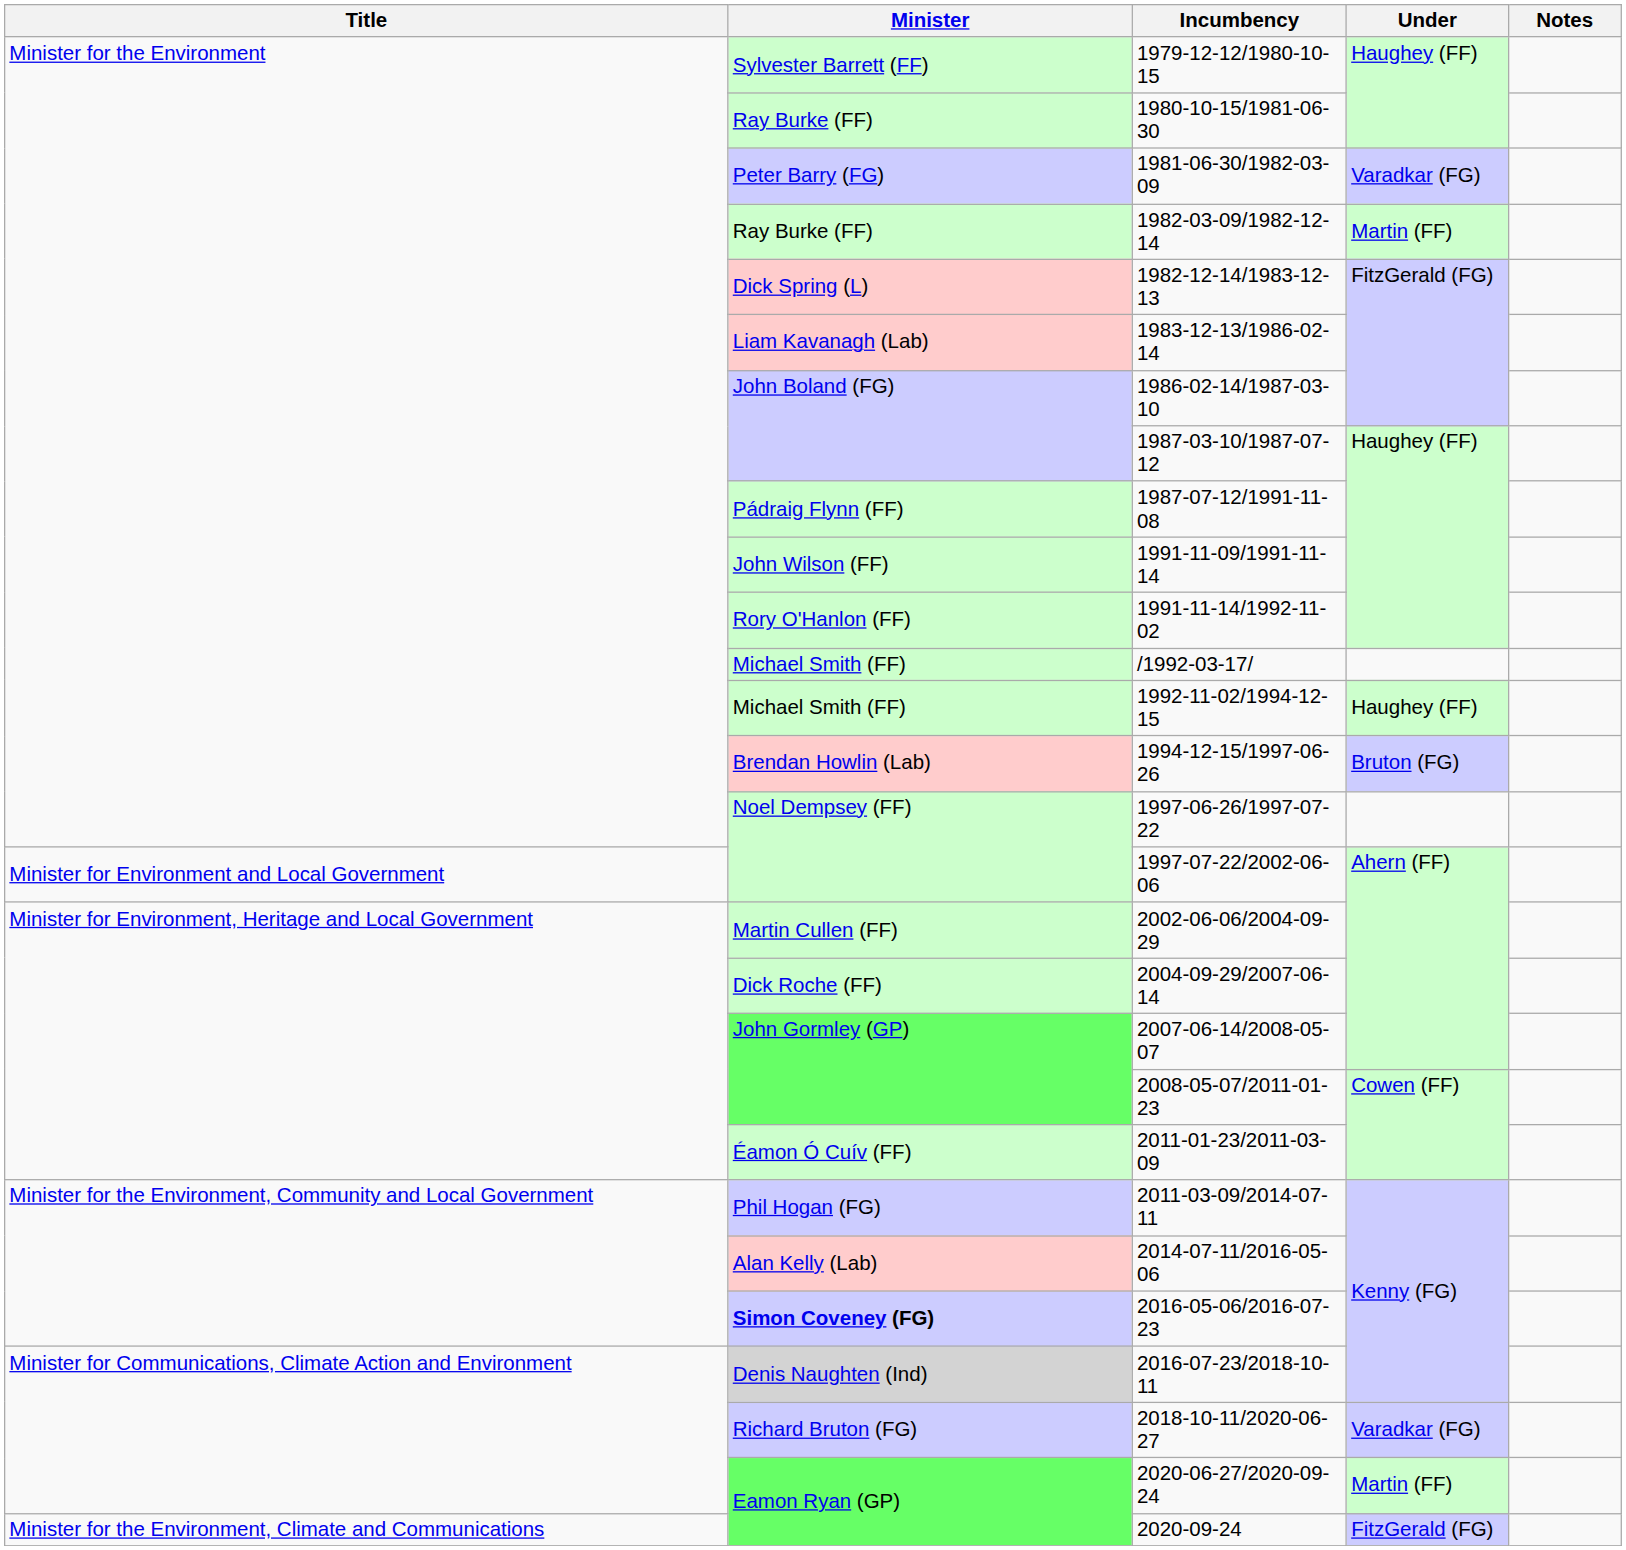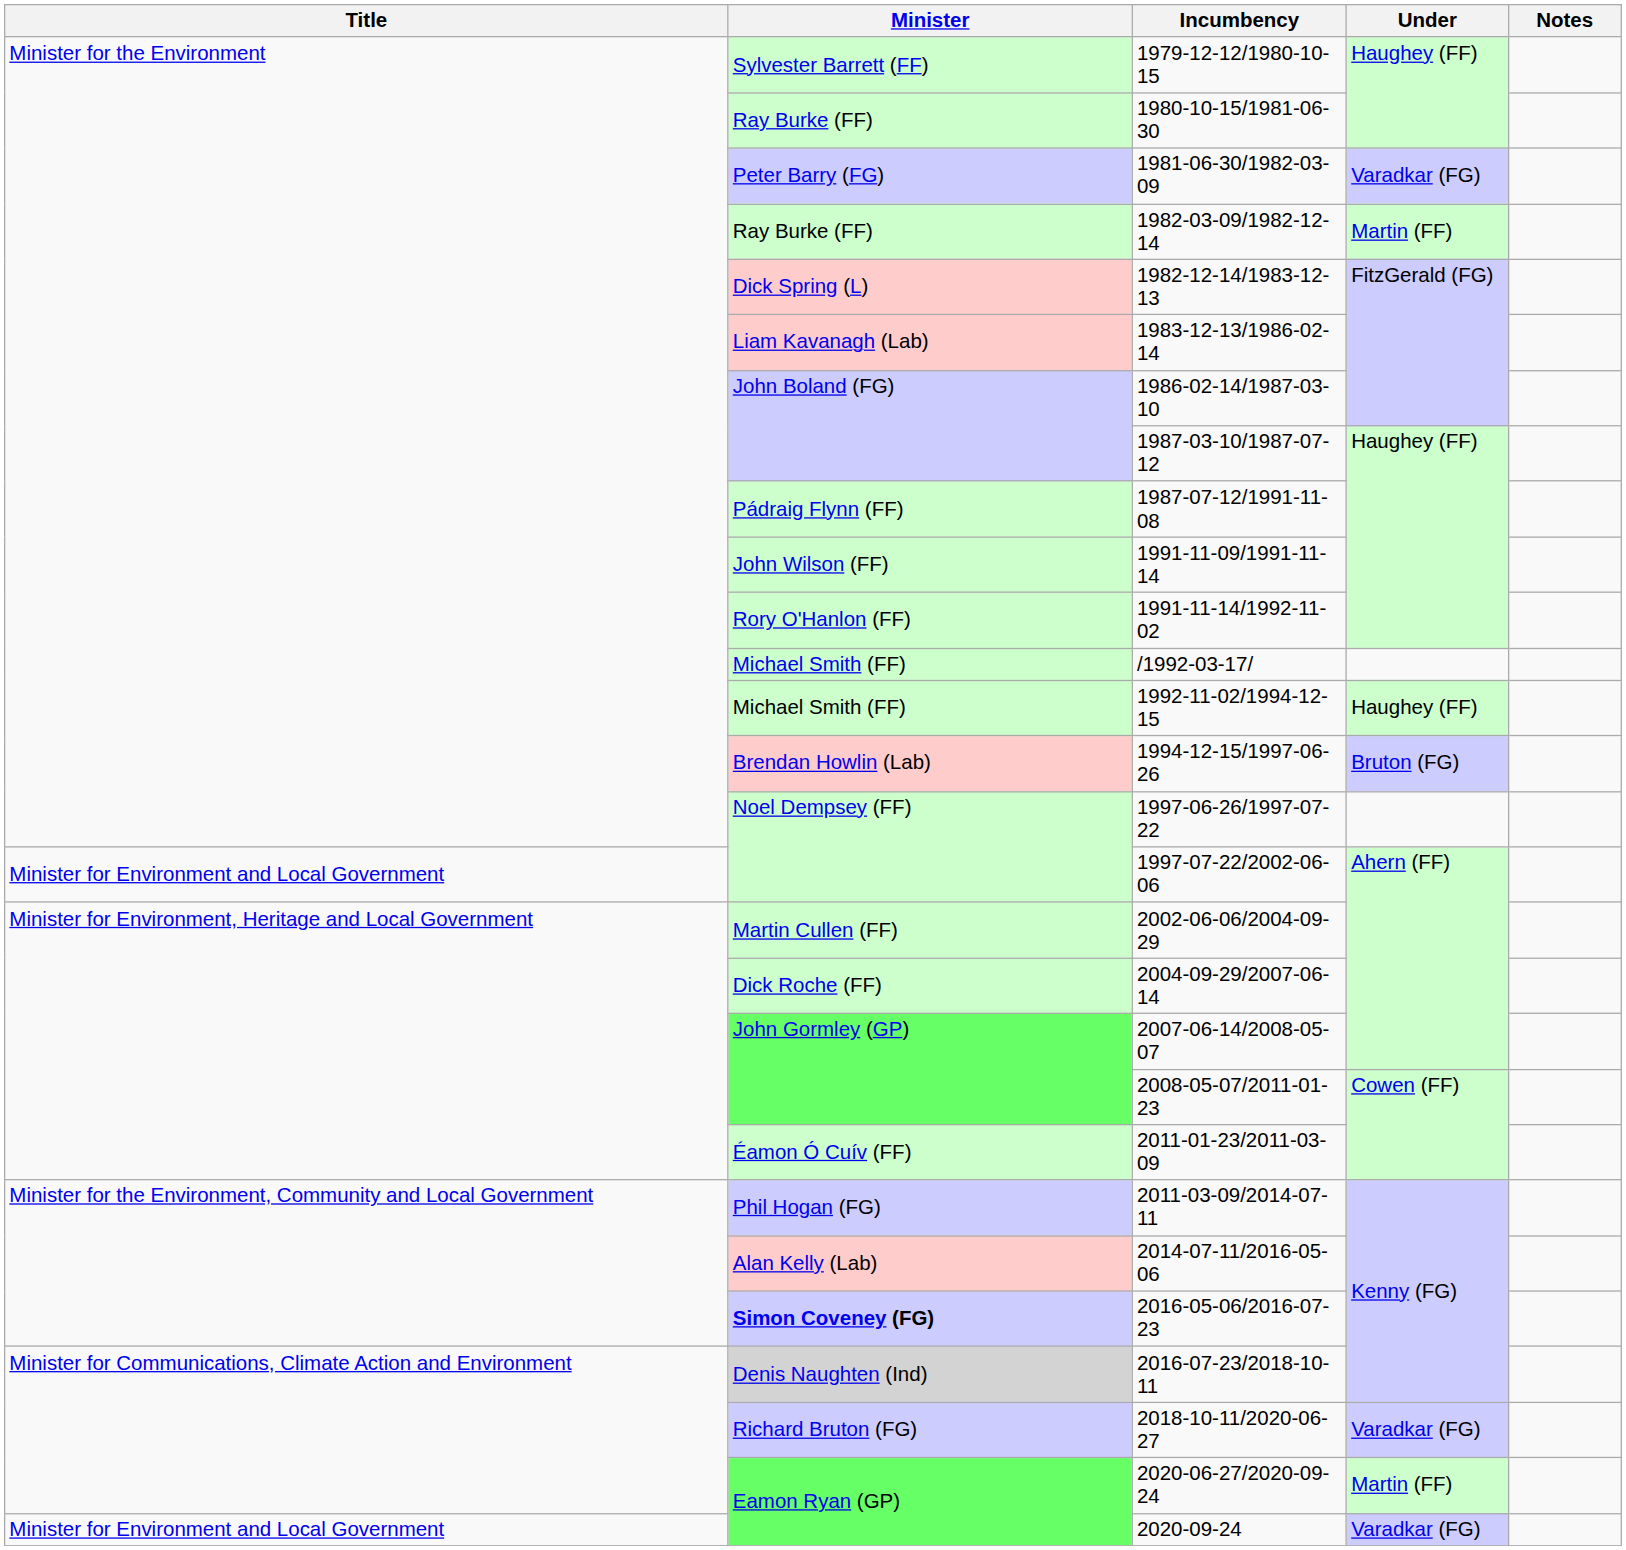 <table class="wikitable" style="width:100%;">
 <tr>
 <th>Title</th>
 <th style="width:25%;"><a href='#'>Minister</a></th>
 <th style="width:160px;">Incumbency</th>
 <th style="width:10%;">Under</th>
 <th style="width:7%;">Notes</th>
 </tr>
 <tr>
 <td rowspan="15" style="vertical-align:top;"><a href='#'>Minister for the Environment</a></td>
 <td style="background:#cfc;"><a href='#'>Sylvester Barrett</a> (<a href='#'>FF</a>)</td>
 <td valign="top">1979-12-12/1980-10-15</td>
 <td rowspan="2"  style="background:#cfc; vertical-align:top;"><a href='#'>Haughey</a> (FF)</td>
 <td></td>
 </tr>
 <tr>
 <td style="background:#cfc;"><a href='#'>Ray Burke</a> (FF)</td>
 <td>1980-10-15/1981-06-30</td>
 <td></td>
 </tr>
 <tr>
 <td style="background:#ccf;"><a href='#'>Peter Barry</a> (<a href='#'>FG</a>)</td>
 <td>1981-06-30/1982-03-09</td>
 <td style="background:#ccf;"><a href='#'>Varadkar</a> (FG)</td>
 <td></td>
 </tr>
 <tr>
 <td style="background:#cfc;">Ray Burke (FF)</td>
 <td>1982-03-09/1982-12-14</td>
 <td style="background:#cfc;"><a href='#'>Martin</a> (FF)</td>
 <td></td>
 </tr>
 <tr>
 <td style="background:#fcc;"><a href='#'>Dick Spring</a> (<a href='#'>L</a>)</td>
 <td>1982-12-14/1983-12-13</td>
 <td rowspan="3"  style="background:#ccf; vertical-align:top;">FitzGerald (FG)</td>
 <td></td>
 </tr>
 <tr>
 <td style="background:#fcc;"><a href='#'>Liam Kavanagh</a> (Lab)</td>
 <td>1983-12-13/1986-02-14</td>
 <td></td>
 </tr>
 <tr>
 <td rowspan="2"  style="background:#ccf; vertical-align:top;"><a href='#'>John Boland</a> (FG)</td>
 <td>1986-02-14/1987-03-10</td>
 <td></td>
 </tr>
 <tr>
 <td>1987-03-10/1987-07-12</td>
 <td rowspan="4"  style="background:#cfc; vertical-align:top;">Haughey (FF)</td>
 <td></td>
 </tr>
 <tr>
 <td style="background:#cfc;"><a href='#'>Pádraig Flynn</a> (FF)</td>
 <td>1987-07-12/1991-11-08</td>
 <td></td>
 </tr>
 <tr>
 <td style="background:#cfc;"><a href='#'>John Wilson</a> (FF)</td>
 <td>1991-11-09/1991-11-14</td>
 <td></td>
 </tr>
 <tr>
 <td style="background:#cfc;"><a href='#'>Rory O'Hanlon</a> (FF)</td>
 <td>1991-11-14/1992-11-02</td>
 <td></td>
 </tr>
 <tr>
 <td style="background:#cfc;"><a href='#'>Michael Smith</a> (FF)</td>
 <td>/1992-03-17/</td>
 <td></td>
 <td></td>
 </tr>
 <tr>
 <td style="background:#cfc;">Michael Smith (FF)</td>
 <td>1992-11-02/1994-12-15</td>
 <td style="background:#cfc;">Haughey (FF)</td>
 <td></td>
 </tr>
 <tr>
 <td style="background:#fcc;"><a href='#'>Brendan Howlin</a> (Lab)</td>
 <td>1994-12-15/1997-06-26</td>
 <td style="background:#ccf;"><a href='#'>Bruton</a> (FG)</td>
 <td></td>
 </tr>
 <tr>
 <td rowspan="2"  style="background:#cfc; vertical-align:top;"><a href='#'>Noel Dempsey</a> (FF)</td>
 <td>1997-06-26/1997-07-22</td>
 <td></td>
 <td></td>
 </tr>
 <tr>
 <td><a href='#'>Minister for Environment and Local Government</a></td>
 <td>1997-07-22/2002-06-06</td>
 <td rowspan="4" style="background:#cfc; vertical-align:top;"><a href='#'>Ahern</a> (FF)</td>
 <td></td>
 </tr>
 <tr>
 <td rowspan="5" style="vertical-align:top;"><a href='#'>Minister for Environment, Heritage and Local Government</a></td>
 <td style="background:#cfc;"><a href='#'>Martin Cullen</a> (FF)</td>
 <td>2002-06-06/2004-09-29</td>
 <td></td>
 </tr>
 <tr>
 <td style="background:#cfc;"><a href='#'>Dick Roche</a> (FF)</td>
 <td>2004-09-29/2007-06-14</td>
 <td></td>
 </tr>
 <tr>
 <td rowspan="2" style="background:#6f6; vertical-align:top;"><a href='#'>John Gormley</a> (<a href='#'>GP</a>)</td>
 <td>2007-06-14/2008-05-07</td>
 <td></td>
 </tr>
 <tr>
 <td>2008-05-07/2011-01-23</td>
 <td rowspan="2" style="background:#cfc; vertical-align:top;"><a href='#'>Cowen</a> (FF)</td>
 <td></td>
 </tr>
 <tr>
 <td style="background:#cfc;"><a href='#'>Éamon Ó Cuív</a> (FF)</td>
 <td>2011-01-23/2011-03-09</td>
 <td></td>
 </tr>
 <tr>
 <td rowspan="3" style="vertical-align:top;"><a href='#'>Minister for the Environment, Community and Local Government</a></td>
 <td style="background:#ccf;"><a href='#'>Phil Hogan</a> (FG)</td>
 <td>2011-03-09/2014-07-11</td>
 <td rowspan="4" style="background:#ccf;"><a href='#'>Kenny</a> (FG)</td>
 <td></td>
 </tr>
 <tr>
 <td style="background:#fcc;"><a href='#'>Alan Kelly</a> (Lab)</td>
 <td>2014-07-11/2016-05-06</td>
 <td></td>
 </tr>
 <tr>
 <td style="background:#ccf;"><strong><a href='#'>Simon Coveney</a> (FG)</strong></td>
 <td>2016-05-06/2016-07-23</td>
 <td></td>
 </tr>
 <tr>
 <td rowspan="3" style="vertical-align:top;"><a href='#'>Minister for Communications, Climate Action and Environment</a></td>
 <td style="background:#D3D3D3;"><a href='#'>Denis Naughten</a> (Ind)</td>
 <td>2016-07-23/2018-10-11</td>
 <td></td>
 </tr>
 <tr>
 <td style="background:#ccf;"><a href='#'>Richard Bruton</a> (FG)</td>
 <td>2018-10-11/2020-06-27</td>
 <td style="background:#ccf;"><a href='#'>Varadkar</a> (FG)</td>
 <td></td>
 </tr>
 <tr>
 <td rowspan="2" style="background:#6f6;"><a href='#'>Eamon Ryan</a> (GP)</td>
 <td>2020-06-27/2020-09-24</td>
 <td style="background:#cfc;"><a href='#'>Martin</a> (FF)</td>
 <td></td>
 </tr>
 <tr>
-<td style="vertical-align:top;"><a href='#'>Minister for the Environment, Climate and Communications</a></td>
+<td><a href='#'>Minister for Environment and Local Government</a></td>
 <td>2020-09-24</td>
-<td style="background:#ccf;"><a href='#'>FitzGerald</a> (FG)</td>
+<td style="background:#ccf;"><a href='#'>Varadkar</a> (FG)</td>
 <td></td>
 </tr>
 </table>
